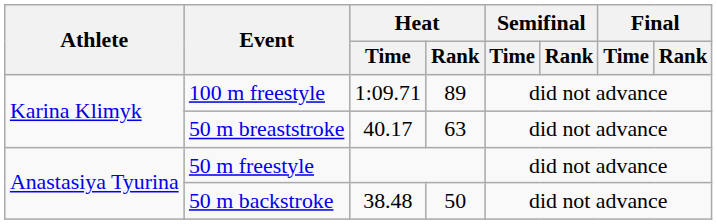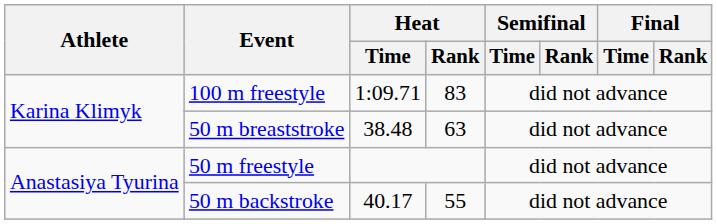 <table class=wikitable style="font-size:90%">
 <tr>
 <th rowspan="2">Athlete</th>
 <th rowspan="2">Event</th>
 <th colspan="2">Heat</th>
 <th colspan="2">Semifinal</th>
 <th colspan="2">Final</th>
 </tr>
 <tr style="font-size:95%">
 <th>Time</th>
 <th>Rank</th>
 <th>Time</th>
 <th>Rank</th>
 <th>Time</th>
 <th>Rank</th>
 </tr>
 <tr align=center>
 <td align=left rowspan=2><a href='#'>Karina Klimyk</a></td>
 <td align=left><a href='#'>100 m freestyle</a></td>
 <td>1:09.71</td>
-<td>89</td>
+<td>83</td>
 <td colspan=4>did not advance</td>
 </tr>
 <tr align=center>
 <td align=left><a href='#'>50 m breaststroke</a></td>
-<td>40.17</td>
+<td>38.48</td>
 <td>63</td>
 <td colspan=4>did not advance</td>
 </tr>
 <tr align=center>
 <td align=left rowspan=2><a href='#'>Anastasiya Tyurina</a></td>
 <td align=left><a href='#'>50 m freestyle</a></td>
 <td colspan=2></td>
 <td colspan=4>did not advance</td>
 </tr>
 <tr align=center>
 <td align=left><a href='#'>50 m backstroke</a></td>
-<td>38.48</td>
-<td>50</td>
+<td>40.17</td>
+<td>55</td>
 <td colspan=4>did not advance</td>
 </tr>
 </table>
